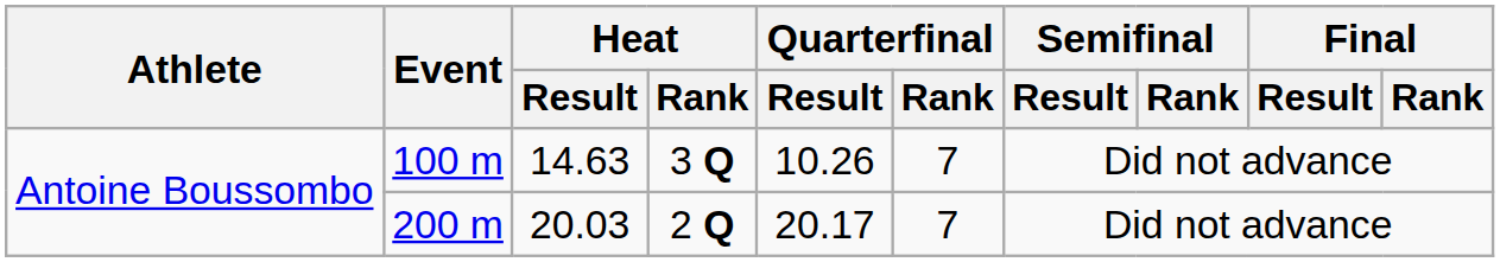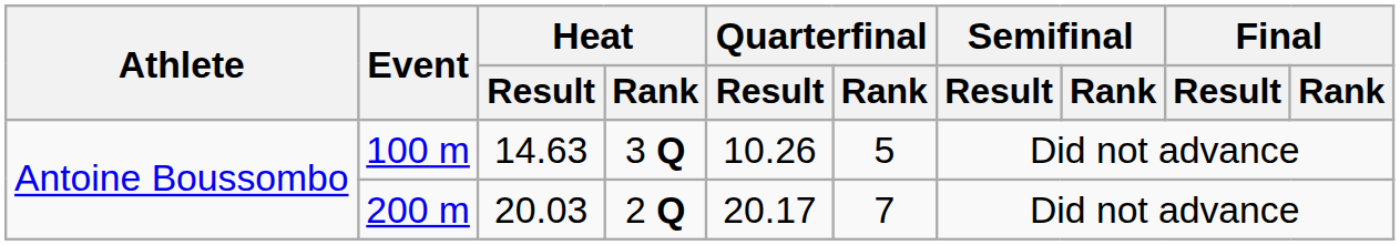 <table class="wikitable" style="font-size:90%">
 <tr>
 <th rowspan="2">Athlete</th>
 <th rowspan="2">Event</th>
 <th colspan="2">Heat</th>
 <th colspan="2">Quarterfinal</th>
 <th colspan="2">Semifinal</th>
 <th colspan="2">Final</th>
 </tr>
 <tr style="font-size:95%">
 <th>Result</th>
 <th>Rank</th>
 <th>Result</th>
 <th>Rank</th>
 <th>Result</th>
 <th>Rank</th>
 <th>Result</th>
 <th>Rank</th>
 </tr>
 <tr align=center>
 <td align=left rowspan=2><a href='#'>Antoine Boussombo</a></td>
 <td align=left><a href='#'>100 m</a></td>
 <td>14.63</td>
 <td>3 <strong>Q</strong></td>
 <td>10.26</td>
-<td>7</td>
+<td>5</td>
 <td colspan=4>Did not advance</td>
 </tr>
 <tr align=center>
 <td align=left><a href='#'>200 m</a></td>
 <td>20.03</td>
 <td>2 <strong>Q</strong></td>
 <td>20.17</td>
 <td>7</td>
 <td colspan=6>Did not advance</td>
 </tr>
 </table>
